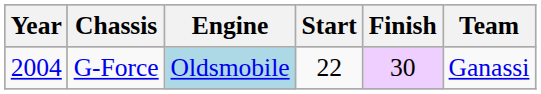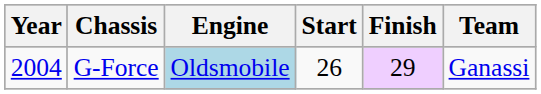 <table class="wikitable" style="font-size: 95%;">
 <tr>
 <th>Year</th>
 <th>Chassis</th>
 <th>Engine</th>
 <th>Start</th>
 <th>Finish</th>
 <th>Team</th>
 </tr>
 <tr>
 <td><a href='#'>2004</a></td>
 <td><a href='#'>G-Force</a></td>
 <td style="background: lightblue;"><a href='#'>Oldsmobile</a></td>
-<td align=center>22</td>
-<td align=center style="background:#EFCFFF;">30</td>
+<td align=center>26</td>
+<td align=center style="background:#EFCFFF;">29</td>
 <td><a href='#'>Ganassi</a></td>
 </tr>
 </table>
